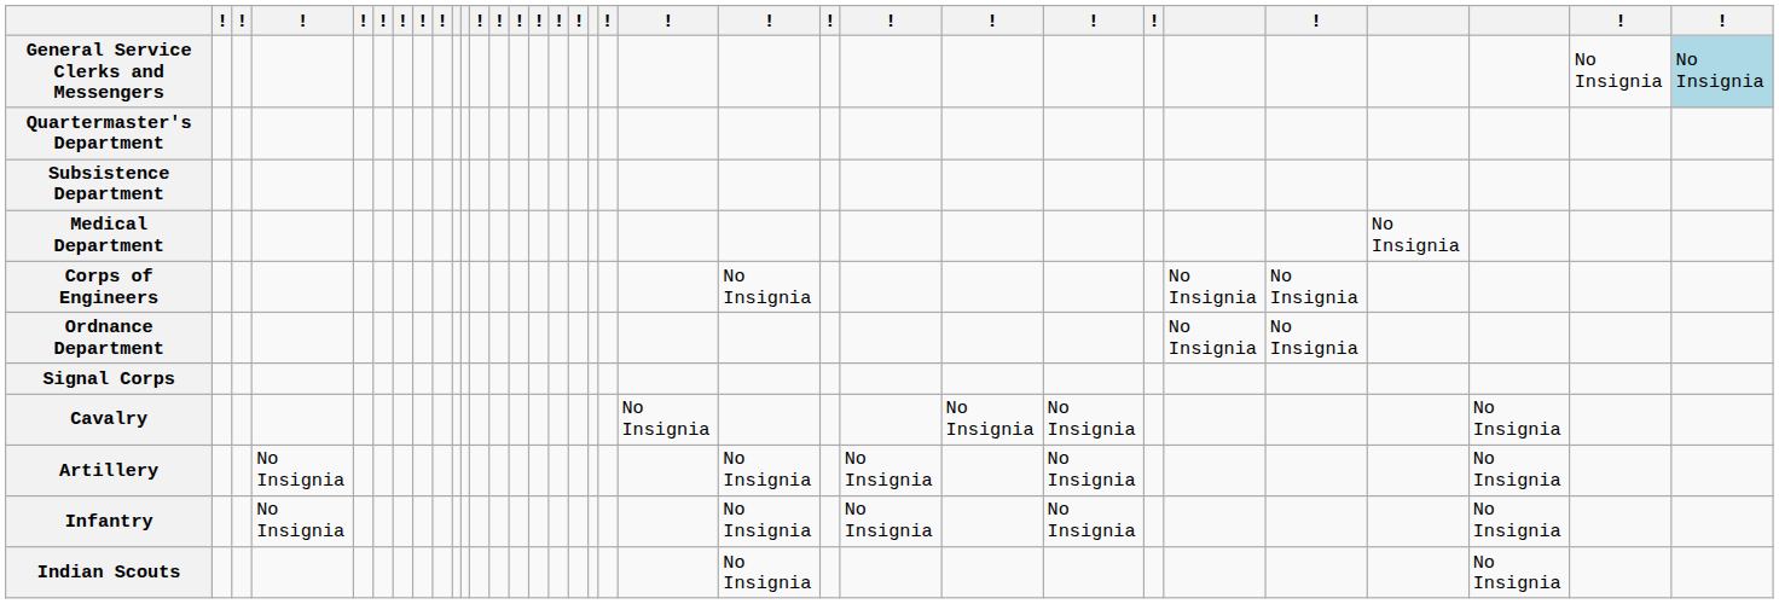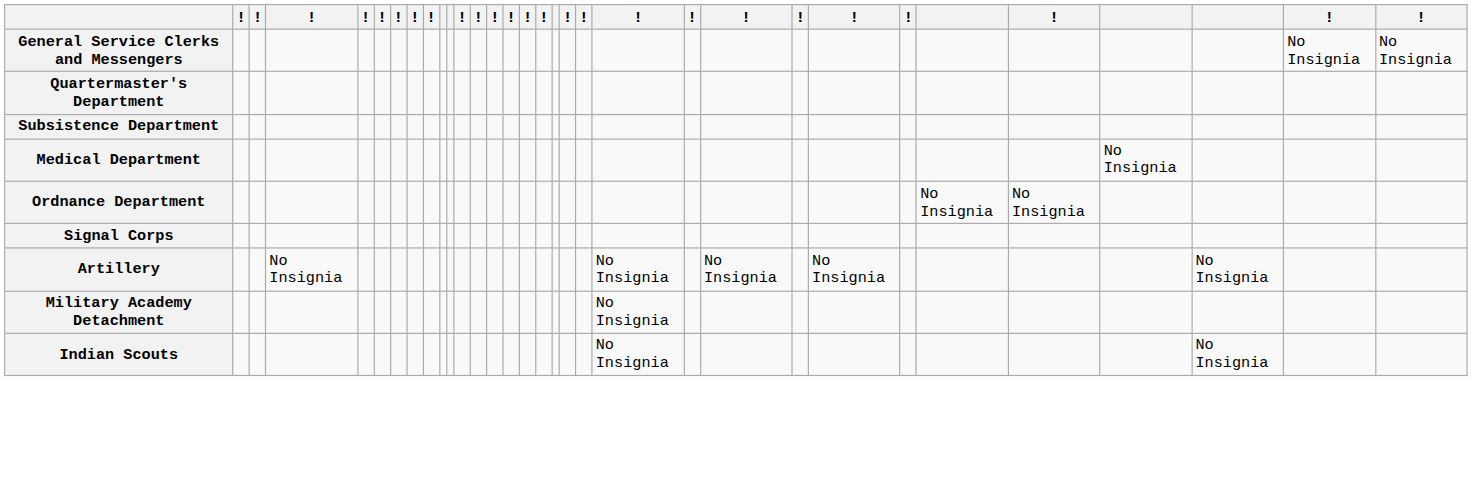 <table class="wikitable">
 <tr>
 <th></th>
 <th>!<small></small></th>
 <th>!<small></small></th>
 <th>!<small></small></th>
 <th>!<small></small></th>
 <th>!<small></small></th>
 <th>!<small></small></th>
 <th>!<small></small></th>
 <th>!<small></small></th>
 <th><small></small></th>
 <th><small></small></th>
 <th>!<small></small></th>
 <th>!<small></small></th>
 <th>!<small></small></th>
 <th>!<small></small></th>
 <th>!<small></small></th>
 <th>!<small></small></th>
 <th><small></small></th>
 <th>!<small></small></th>
 <th>!<small></small></th>
 <th>!<small></small></th>
 <th>!<small></small></th>
 <th>!<small></small></th>
 <th>!<small></small></th>
 <th>!<small></small></th>
 <th>!<small></small></th>
 <th><small></small></th>
 <th>!<small></small></th>
 <th><small></small></th>
 <th><small></small></th>
 <th>!<small></small></th>
 <th>!<small></small></th>
 </tr>
 <tr>
 <th>General Service Clerks and Messengers</th>
 <td></td>
 <td></td>
 <td></td>
 <td></td>
 <td></td>
 <td></td>
 <td></td>
 <td></td>
 <td></td>
 <td></td>
 <td></td>
 <td></td>
 <td></td>
 <td></td>
 <td></td>
 <td></td>
 <td></td>
 <td></td>
 <td></td>
 <td></td>
 <td></td>
 <td></td>
 <td></td>
 <td></td>
 <td></td>
 <td></td>
 <td></td>
 <td></td>
 <td></td>
 <td>No Insignia</td>
-<td style="background: lightblue;">No Insignia</td>
+<td>No Insignia</td>
 </tr>
 <tr>
 <th>Quartermaster's Department</th>
 <td></td>
 <td></td>
 <td></td>
 <td></td>
 <td></td>
 <td></td>
 <td></td>
 <td></td>
 <td></td>
 <td></td>
 <td></td>
 <td></td>
 <td></td>
 <td></td>
 <td></td>
 <td></td>
 <td></td>
 <td></td>
 <td></td>
 <td></td>
 <td></td>
 <td></td>
 <td></td>
 <td></td>
 <td></td>
 <td></td>
 <td></td>
 <td></td>
 <td></td>
 <td></td>
 <td></td>
 </tr>
 <tr>
 <th>Subsistence Department</th>
 <td></td>
 <td></td>
 <td></td>
 <td></td>
 <td></td>
 <td></td>
 <td></td>
 <td></td>
 <td></td>
 <td></td>
 <td></td>
 <td></td>
 <td></td>
 <td></td>
 <td></td>
 <td></td>
 <td></td>
 <td></td>
 <td></td>
 <td></td>
 <td></td>
 <td></td>
 <td></td>
 <td></td>
 <td></td>
 <td></td>
 <td></td>
 <td></td>
 <td></td>
 <td></td>
 <td></td>
 </tr>
 <tr>
 <th>Medical Department</th>
 <td></td>
 <td></td>
 <td></td>
 <td></td>
 <td></td>
 <td></td>
 <td></td>
 <td></td>
 <td></td>
 <td></td>
 <td></td>
 <td></td>
 <td></td>
 <td></td>
 <td></td>
 <td></td>
 <td></td>
 <td></td>
 <td></td>
 <td></td>
 <td></td>
 <td></td>
 <td></td>
 <td></td>
 <td></td>
 <td></td>
 <td></td>
 <td>No Insignia</td>
 <td></td>
 <td></td>
 <td></td>
 </tr>
 <tr>
-<th>Corps of Engineers</th>
-<td></td>
-<td></td>
-<td></td>
-<td></td>
-<td></td>
-<td></td>
-<td></td>
-<td></td>
-<td></td>
-<td></td>
-<td></td>
-<td></td>
-<td></td>
-<td></td>
-<td></td>
-<td></td>
-<td></td>
-<td></td>
-<td></td>
-<td>No Insignia</td>
-<td></td>
-<td></td>
-<td></td>
-<td></td>
-<td></td>
-<td>No Insignia</td>
-<td>No Insignia</td>
-<td></td>
-<td></td>
-<td></td>
-<td></td>
-</tr>
-<tr>
 <th>Ordnance Department</th>
 <td></td>
 <td></td>
 <td></td>
 <td></td>
 <td></td>
 <td></td>
 <td></td>
 <td></td>
 <td></td>
 <td></td>
 <td></td>
 <td></td>
 <td></td>
 <td></td>
 <td></td>
 <td></td>
 <td></td>
 <td></td>
 <td></td>
 <td></td>
 <td></td>
 <td></td>
 <td></td>
 <td></td>
 <td></td>
 <td>No Insignia</td>
 <td>No Insignia</td>
 <td></td>
 <td></td>
 <td></td>
 <td></td>
 </tr>
 <tr>
 <th>Signal Corps</th>
 <td></td>
 <td></td>
 <td></td>
 <td></td>
 <td></td>
 <td></td>
 <td></td>
 <td></td>
 <td></td>
 <td></td>
 <td></td>
 <td></td>
 <td></td>
 <td></td>
 <td></td>
 <td></td>
 <td></td>
 <td></td>
 <td></td>
 <td></td>
 <td></td>
 <td></td>
 <td></td>
 <td></td>
 <td></td>
 <td></td>
 <td></td>
 <td></td>
 <td></td>
 <td></td>
 <td></td>
 </tr>
 <tr>
-<th>Cavalry</th>
-<td></td>
-<td></td>
-<td></td>
-<td></td>
-<td></td>
-<td></td>
-<td></td>
-<td></td>
-<td></td>
-<td></td>
-<td></td>
-<td></td>
-<td></td>
-<td></td>
-<td></td>
-<td></td>
-<td></td>
-<td></td>
-<td>No Insignia</td>
-<td></td>
-<td></td>
-<td></td>
-<td>No Insignia</td>
-<td>No Insignia</td>
-<td></td>
-<td></td>
-<td></td>
-<td></td>
-<td>No Insignia</td>
-<td></td>
-<td></td>
-</tr>
-<tr>
 <th>Artillery</th>
 <td></td>
 <td></td>
 <td>No Insignia</td>
 <td></td>
 <td></td>
 <td></td>
 <td></td>
 <td></td>
 <td></td>
 <td></td>
 <td></td>
 <td></td>
 <td></td>
 <td></td>
 <td></td>
 <td></td>
 <td></td>
 <td></td>
 <td></td>
 <td>No Insignia</td>
 <td></td>
 <td>No Insignia</td>
 <td></td>
 <td>No Insignia</td>
 <td></td>
 <td></td>
 <td></td>
 <td></td>
 <td>No Insignia</td>
 <td></td>
 <td></td>
 </tr>
 <tr>
-<th>Infantry</th>
+<th>Military Academy Detachment</th>
 <td></td>
 <td></td>
-<td>No Insignia</td>
+<td></td>
 <td></td>
 <td></td>
 <td></td>
 <td></td>
 <td></td>
 <td></td>
 <td></td>
 <td></td>
 <td></td>
 <td></td>
 <td></td>
 <td></td>
 <td></td>
 <td></td>
 <td></td>
 <td></td>
 <td>No Insignia</td>
 <td></td>
-<td>No Insignia</td>
-<td></td>
-<td>No Insignia</td>
 <td></td>
 <td></td>
 <td></td>
 <td></td>
-<td>No Insignia</td>
+<td></td>
+<td></td>
+<td></td>
+<td></td>
 <td></td>
 <td></td>
 </tr>
 <tr>
 <th>Indian Scouts</th>
 <td></td>
 <td></td>
 <td></td>
 <td></td>
 <td></td>
 <td></td>
 <td></td>
 <td></td>
 <td></td>
 <td></td>
 <td></td>
 <td></td>
 <td></td>
 <td></td>
 <td></td>
 <td></td>
 <td></td>
 <td></td>
 <td></td>
 <td>No Insignia</td>
 <td></td>
 <td></td>
 <td></td>
 <td></td>
 <td></td>
 <td></td>
 <td></td>
 <td></td>
 <td>No Insignia</td>
 <td></td>
 <td></td>
 </tr>
 </table>
